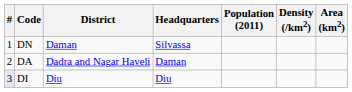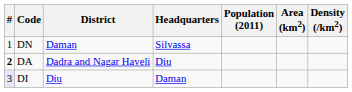 <table class="wikitable sortable">
 <tr>
 <th>#</th>
 <th>Code</th>
 <th>District</th>
 <th>Headquarters</th>
 <th>Population <br>(2011)</th>
+<th>Area <br>(km<sup>2</sup>)</th>
 <th>Density <br>(/km<sup>2</sup>)</th>
-<th>Area <br>(km<sup>2</sup>)</th>
 </tr>
 <tr>
 <td>1</td>
 <td>DN</td>
 <td><a href='#'>Daman</a></td>
 <td><a href='#'>Silvassa</a></td>
 <td> </td>
 <td> </td>
 <td> </td>
 </tr>
 <tr>
-<td>2</td>
+<td><strong>2</strong></td>
 <td>DA</td>
 <td><a href='#'>Dadra and Nagar Haveli</a></td>
-<td><a href='#'>Daman</a></td>
+<td><a href='#'>Diu</a></td>
 <td> </td>
 <td> </td>
 <td> </td>
 </tr>
 <tr>
 <td style="background: lavender;">3</td>
 <td>DI</td>
 <td><a href='#'>Diu</a></td>
-<td><a href='#'>Diu</a></td>
+<td><a href='#'>Daman</a></td>
 <td> </td>
 <td> </td>
 <td> </td>
 </tr>
 </table>
